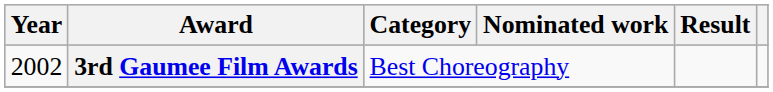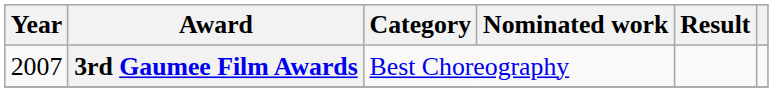 <table class="wikitable plainrowheaders sortable">
 <tr>
 <th scope="col">Year</th>
 <th scope="col">Award</th>
 <th scope="col">Category</th>
 <th scope="col">Nominated work</th>
 <th scope="col">Result</th>
 <th scope="col" class="unsortable"></th>
 </tr>
 <tr>
-<td>2002</td>
+<td>2007</td>
 <th scope="row">3rd <a href='#'>Gaumee Film Awards</a></th>
 <td colspan="2"><a href='#'>Best Choreography</a></td>
 <td></td>
 <td style="text-align:center;"></td>
 </tr>
 <tr>
 </tr>
 </table>
